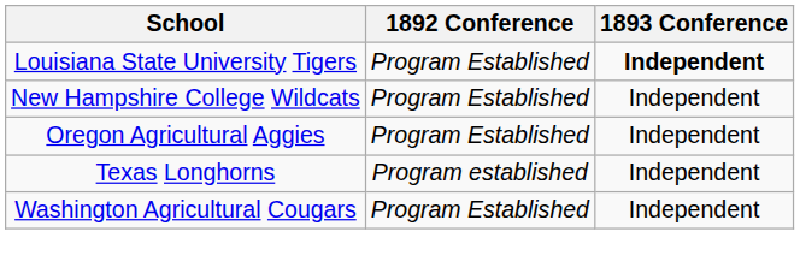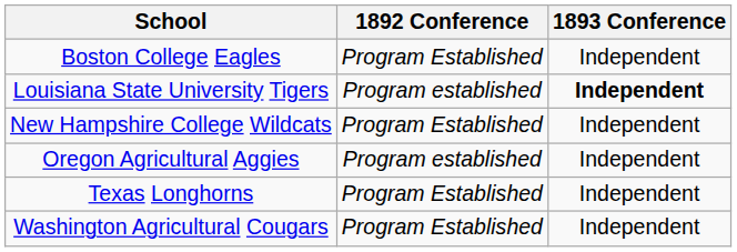 <table class="wikitable sortable" style="text-align:center;">
 <tr>
 <th>School</th>
 <th>1892 Conference</th>
 <th>1893 Conference</th>
 </tr>
 <tr>
+<td><a href='#'>Boston College</a> <a href='#'>Eagles</a></td>
+<td><em>Program Established</em></td>
+<td>Independent</td>
+</tr>
+<tr>
 <td><a href='#'>Louisiana State University</a> <a href='#'>Tigers</a></td>
-<td><em>Program Established</em></td>
+<td><em>Program established</em></td>
 <td><strong>Independent</strong></td>
 </tr>
 <tr>
 <td><a href='#'>New Hampshire College</a> <a href='#'>Wildcats</a></td>
 <td><em>Program Established</em></td>
 <td>Independent</td>
 </tr>
 <tr>
 <td><a href='#'>Oregon Agricultural</a> <a href='#'>Aggies</a></td>
-<td><em>Program Established</em></td>
+<td><em>Program established</em></td>
 <td>Independent</td>
 </tr>
 <tr>
 <td><a href='#'>Texas</a> <a href='#'>Longhorns</a></td>
-<td><em>Program established</em></td>
+<td><em>Program Established</em></td>
 <td>Independent</td>
 </tr>
 <tr>
 <td><a href='#'>Washington Agricultural</a> <a href='#'>Cougars</a></td>
 <td><em>Program Established</em></td>
 <td>Independent</td>
 </tr>
 </table>
